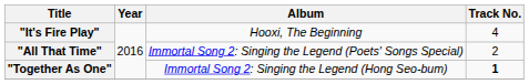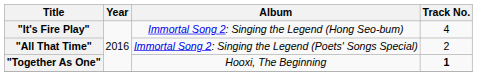 <table class="wikitable plainrowheaders" style="text-align:center;">
 <tr>
 <th>Title</th>
 <th>Year</th>
 <th>Album</th>
 <th>Track No.</th>
 </tr>
 <tr>
 <th scope="row">"It's Fire Play" </th>
 <td rowspan="3">2016</td>
-<td><em>Hooxi, The Beginning</em> </td>
+<td><em><a href='#'>Immortal Song 2</a>: Singing the Legend (Hong Seo-bum)</em></td>
 <td>4</td>
 </tr>
 <tr>
 <th scope="row">"All That Time" </th>
 <td><em><a href='#'>Immortal Song 2</a>: Singing the Legend (Poets' Songs Special)</em></td>
 <td>2</td>
 </tr>
 <tr>
 <th scope="row">"Together As One"</th>
-<td><em><a href='#'>Immortal Song 2</a>: Singing the Legend (Hong Seo-bum)</em></td>
+<td><em>Hooxi, The Beginning</em> </td>
 <td><strong>1</strong></td>
 </tr>
 <tr>
 </tr>
 </table>
